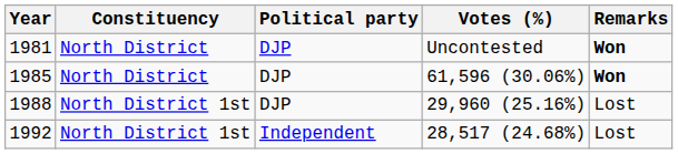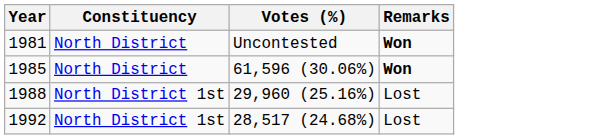 <table class="wikitable">
 <tr>
 <th>Year</th>
 <th>Constituency</th>
-<th>Political party</th>
 <th>Votes (%)</th>
 <th>Remarks</th>
 </tr>
 <tr>
 <td>1981</td>
 <td><a href='#'>North District</a></td>
-<td><a href='#'>DJP</a></td>
 <td>Uncontested</td>
 <td><strong>Won</strong></td>
 </tr>
 <tr>
 <td>1985</td>
 <td><a href='#'>North District</a></td>
-<td>DJP</td>
 <td>61,596 (30.06%)</td>
 <td><strong>Won</strong></td>
 </tr>
 <tr>
 <td>1988</td>
 <td><a href='#'>North District</a> 1st</td>
-<td>DJP</td>
 <td>29,960 (25.16%)</td>
 <td>Lost</td>
 </tr>
 <tr>
 <td>1992</td>
 <td><a href='#'>North District</a> 1st</td>
-<td><a href='#'>Independent</a></td>
 <td>28,517 (24.68%)</td>
 <td>Lost</td>
 </tr>
 </table>
